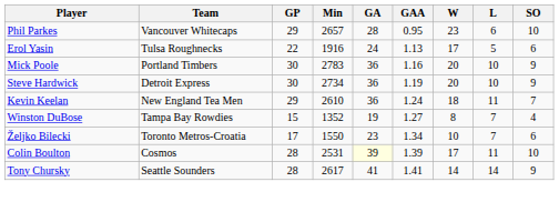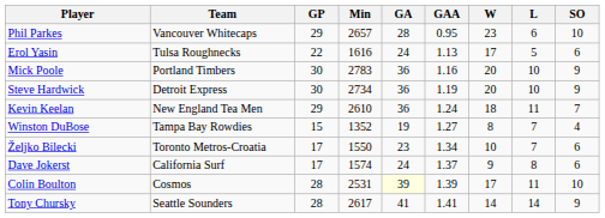 <table class="wikitable">
 <tr>
 <th bgcolor="#DDDDFF" width="20%">Player</th>
 <th bgcolor="#DDDDFF" width="20%">Team</th>
 <th bgcolor="#DDDDFF" width="6%">GP</th>
 <th bgcolor="#DDDDFF" width="6%">Min</th>
 <th bgcolor="#DDDDFF" width="6%">GA</th>
 <th bgcolor="#DDDDFF" width="6%">GAA</th>
 <th bgcolor="#DDDDFF" width="6%">W</th>
 <th bgcolor="#DDDDFF" width="6%">L</th>
 <th bgcolor="#DDDDFF" width="6%">SO</th>
 </tr>
 <tr align=center>
 <td align=left><a href='#'>Phil Parkes</a></td>
 <td align=left>Vancouver Whitecaps</td>
 <td>29</td>
 <td>2657</td>
 <td>28</td>
 <td>0.95</td>
 <td>23</td>
 <td>6</td>
 <td>10</td>
 </tr>
 <tr align=center>
 <td align=left><a href='#'>Erol Yasin</a></td>
 <td align=left>Tulsa Roughnecks</td>
 <td>22</td>
-<td>1916</td>
+<td>1616</td>
 <td>24</td>
 <td>1.13</td>
 <td>17</td>
 <td>5</td>
 <td>6</td>
 </tr>
 <tr align=center>
 <td align=left><a href='#'>Mick Poole</a></td>
 <td align=left>Portland Timbers</td>
 <td>30</td>
 <td>2783</td>
 <td>36</td>
 <td>1.16</td>
 <td>20</td>
 <td>10</td>
 <td>9</td>
 </tr>
 <tr align=center>
 <td align=left><a href='#'>Steve Hardwick</a></td>
 <td align=left>Detroit Express</td>
 <td>30</td>
 <td>2734</td>
 <td>36</td>
 <td>1.19</td>
 <td>20</td>
 <td>10</td>
 <td>9</td>
 </tr>
 <tr align=center>
 <td align=left><a href='#'>Kevin Keelan</a></td>
 <td align=left>New England Tea Men</td>
 <td>29</td>
 <td>2610</td>
 <td>36</td>
 <td>1.24</td>
 <td>18</td>
 <td>11</td>
 <td>7</td>
 </tr>
 <tr align=center>
 <td align=left><a href='#'>Winston DuBose</a></td>
 <td align=left>Tampa Bay Rowdies</td>
 <td>15</td>
 <td>1352</td>
 <td>19</td>
 <td>1.27</td>
 <td>8</td>
 <td>7</td>
 <td>4</td>
 </tr>
 <tr align=center>
 <td align=left><a href='#'>Željko Bilecki</a></td>
 <td align=left>Toronto Metros-Croatia</td>
 <td>17</td>
 <td>1550</td>
 <td>23</td>
 <td>1.34</td>
 <td>10</td>
 <td>7</td>
 <td>6</td>
 </tr>
 <tr align=center>
+<td align=left><a href='#'>Dave Jokerst</a></td>
+<td align=left>California Surf</td>
+<td>17</td>
+<td>1574</td>
+<td>24</td>
+<td>1.37</td>
+<td>9</td>
+<td>8</td>
+<td>6</td>
+</tr>
+<tr align=center>
 <td align=left><a href='#'>Colin Boulton</a></td>
 <td align=left>Cosmos</td>
 <td>28</td>
 <td>2531</td>
 <td style="background: lightyellow;">39</td>
 <td>1.39</td>
 <td>17</td>
 <td>11</td>
 <td>10</td>
 </tr>
 <tr align=center>
 <td align=left><a href='#'>Tony Chursky</a></td>
 <td align=left>Seattle Sounders</td>
 <td>28</td>
 <td>2617</td>
 <td>41</td>
 <td>1.41</td>
 <td>14</td>
 <td>14</td>
 <td>9</td>
 </tr>
 </table>
